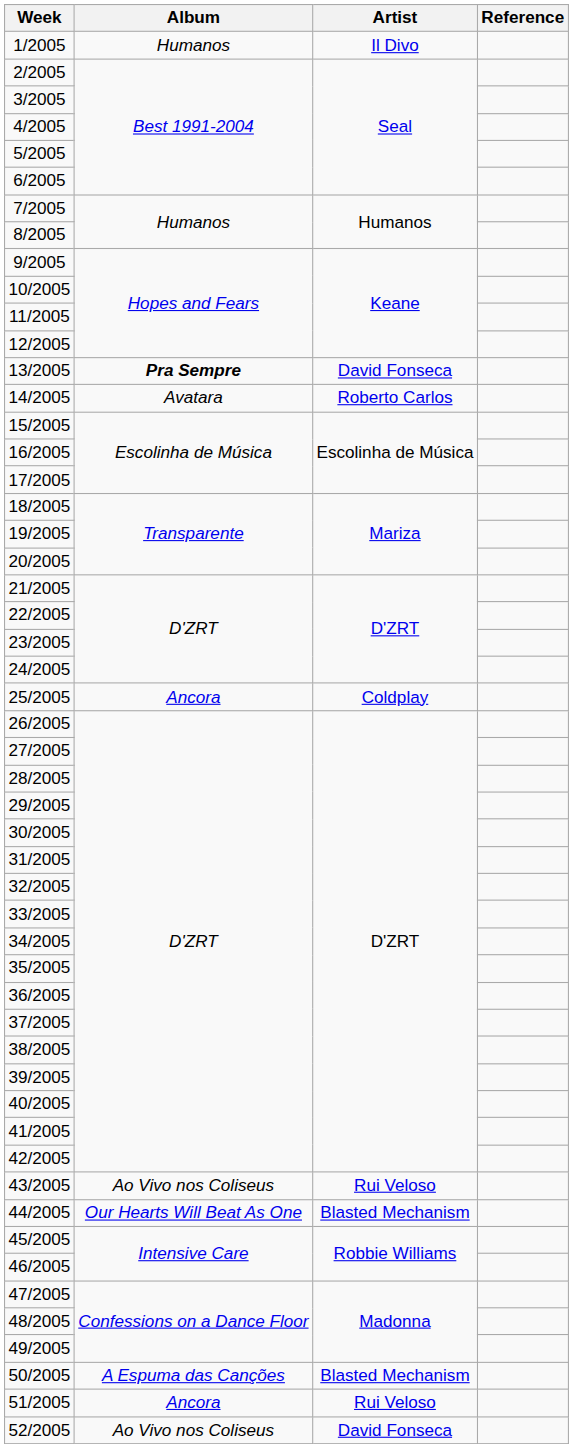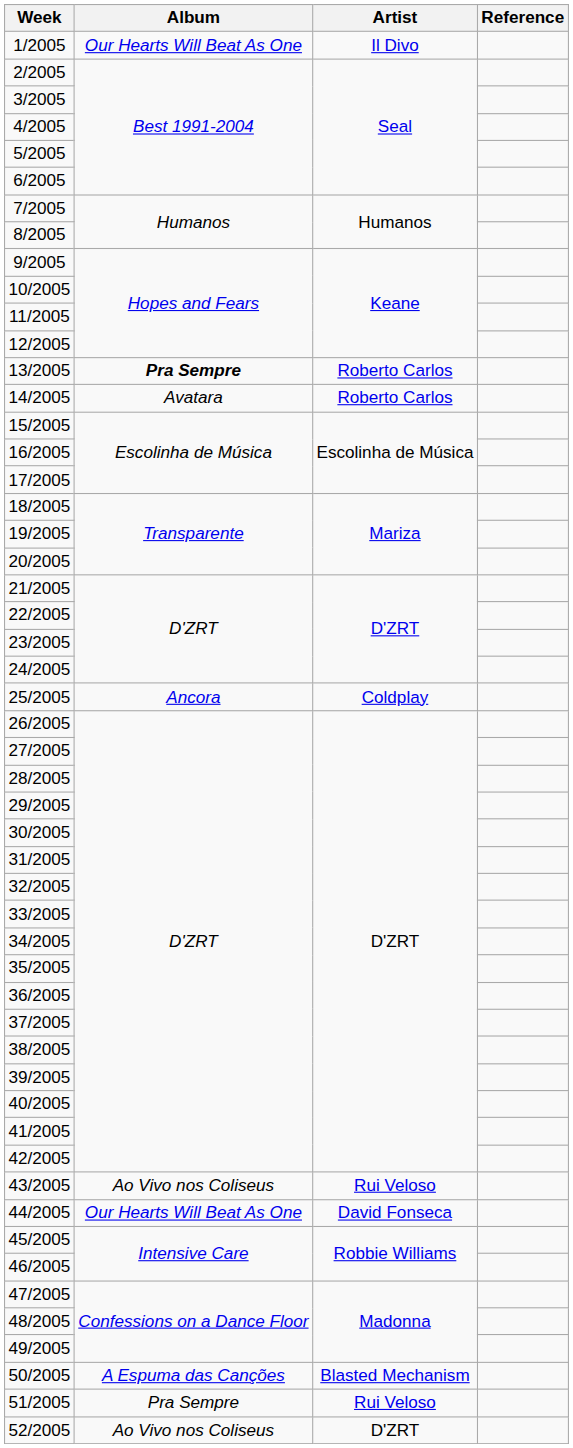 <table class="wikitable" style="text-align:center">
 <tr>
 <th>Week</th>
 <th>Album</th>
 <th>Artist</th>
 <th>Reference</th>
 </tr>
 <tr>
 <td>1/2005</td>
-<td><em>Humanos</em></td>
+<td><em><a href='#'>Our Hearts Will Beat As One</a></em></td>
 <td><a href='#'>Il Divo</a></td>
 <td></td>
 </tr>
 <tr>
 <td>2/2005</td>
 <td rowspan="5"><a href='#'><em>Best 1991-2004</em></a></td>
 <td rowspan="5"><a href='#'>Seal</a></td>
 <td></td>
 </tr>
 <tr>
 <td>3/2005</td>
 <td></td>
 </tr>
 <tr>
 <td>4/2005</td>
 <td></td>
 </tr>
 <tr>
 <td>5/2005</td>
 <td></td>
 </tr>
 <tr>
 <td>6/2005</td>
 <td></td>
 </tr>
 <tr>
 <td>7/2005</td>
 <td rowspan="2"><em>Humanos</em></td>
 <td rowspan="2">Humanos</td>
 <td></td>
 </tr>
 <tr>
 <td>8/2005</td>
 <td></td>
 </tr>
 <tr>
 <td>9/2005</td>
 <td rowspan="4"><em><a href='#'>Hopes and Fears</a></em></td>
 <td rowspan="4"><a href='#'>Keane</a></td>
 <td></td>
 </tr>
 <tr>
 <td>10/2005</td>
 <td></td>
 </tr>
 <tr>
 <td>11/2005</td>
 <td></td>
 </tr>
 <tr>
 <td>12/2005</td>
 <td></td>
 </tr>
 <tr>
 <td>13/2005</td>
 <td><strong><em>Pra Sempre</em></strong></td>
-<td><a href='#'>David Fonseca</a></td>
+<td><a href='#'>Roberto Carlos</a></td>
 <td></td>
 </tr>
 <tr>
 <td>14/2005</td>
 <td><em>Avatara</em></td>
 <td><a href='#'>Roberto Carlos</a></td>
 <td></td>
 </tr>
 <tr>
 <td>15/2005</td>
 <td rowspan="3"><em>Escolinha de Música</em></td>
 <td rowspan="3">Escolinha de Música</td>
 <td></td>
 </tr>
 <tr>
 <td>16/2005</td>
 <td></td>
 </tr>
 <tr>
 <td>17/2005</td>
 <td></td>
 </tr>
 <tr>
 <td>18/2005</td>
 <td rowspan="3"><a href='#'><em>Transparente</em></a></td>
 <td rowspan="3"><a href='#'>Mariza</a></td>
 <td></td>
 </tr>
 <tr>
 <td>19/2005</td>
 <td></td>
 </tr>
 <tr>
 <td>20/2005</td>
 <td></td>
 </tr>
 <tr>
 <td>21/2005</td>
 <td rowspan="4"><em>D'ZRT</em></td>
 <td rowspan="4"><a href='#'>D'ZRT</a></td>
 <td></td>
 </tr>
 <tr>
 <td>22/2005</td>
 <td></td>
 </tr>
 <tr>
 <td>23/2005</td>
 <td></td>
 </tr>
 <tr>
 <td>24/2005</td>
 <td></td>
 </tr>
 <tr>
 <td>25/2005</td>
 <td><em><a href='#'>Ancora</a></em></td>
 <td><a href='#'>Coldplay</a></td>
 <td></td>
 </tr>
 <tr>
 <td>26/2005</td>
 <td rowspan="17"><em>D'ZRT</em></td>
 <td rowspan="17">D'ZRT</td>
 <td></td>
 </tr>
 <tr>
 <td>27/2005</td>
 <td></td>
 </tr>
 <tr>
 <td>28/2005</td>
 <td></td>
 </tr>
 <tr>
 <td>29/2005</td>
 <td></td>
 </tr>
 <tr>
 <td>30/2005</td>
 <td></td>
 </tr>
 <tr>
 <td>31/2005</td>
 <td></td>
 </tr>
 <tr>
 <td>32/2005</td>
 <td></td>
 </tr>
 <tr>
 <td>33/2005</td>
 <td></td>
 </tr>
 <tr>
 <td>34/2005</td>
 <td></td>
 </tr>
 <tr>
 <td>35/2005</td>
 <td></td>
 </tr>
 <tr>
 <td>36/2005</td>
 <td></td>
 </tr>
 <tr>
 <td>37/2005</td>
 <td></td>
 </tr>
 <tr>
 <td>38/2005</td>
 <td></td>
 </tr>
 <tr>
 <td>39/2005</td>
 <td></td>
 </tr>
 <tr>
 <td>40/2005</td>
 <td></td>
 </tr>
 <tr>
 <td>41/2005</td>
 <td></td>
 </tr>
 <tr>
 <td>42/2005</td>
 <td></td>
 </tr>
 <tr>
 <td>43/2005</td>
 <td><em>Ao Vivo nos Coliseus</em></td>
 <td><a href='#'>Rui Veloso</a></td>
 <td></td>
 </tr>
 <tr>
 <td>44/2005</td>
 <td><em><a href='#'>Our Hearts Will Beat As One</a></em></td>
-<td><a href='#'>Blasted Mechanism</a></td>
+<td><a href='#'>David Fonseca</a></td>
 <td></td>
 </tr>
 <tr>
 <td>45/2005</td>
 <td rowspan="2"><a href='#'><em>Intensive Care</em></a></td>
 <td rowspan="2"><a href='#'>Robbie Williams</a></td>
 <td></td>
 </tr>
 <tr>
 <td>46/2005</td>
 <td></td>
 </tr>
 <tr>
 <td>47/2005</td>
 <td rowspan="3"><em><a href='#'>Confessions on a Dance Floor</a></em></td>
 <td rowspan="3"><a href='#'>Madonna</a></td>
 <td></td>
 </tr>
 <tr>
 <td>48/2005</td>
 <td></td>
 </tr>
 <tr>
 <td>49/2005</td>
 <td></td>
 </tr>
 <tr>
 <td>50/2005</td>
 <td><em><a href='#'>A Espuma das Canções</a></em></td>
 <td><a href='#'>Blasted Mechanism</a></td>
 <td></td>
 </tr>
 <tr>
 <td>51/2005</td>
-<td><em><a href='#'>Ancora</a></em></td>
+<td><em>Pra Sempre</em></td>
 <td><a href='#'>Rui Veloso</a></td>
 <td></td>
 </tr>
 <tr>
 <td>52/2005</td>
 <td><em>Ao Vivo nos Coliseus</em></td>
-<td><a href='#'>David Fonseca</a></td>
+<td>D'ZRT</td>
 <td></td>
 </tr>
 </table>
